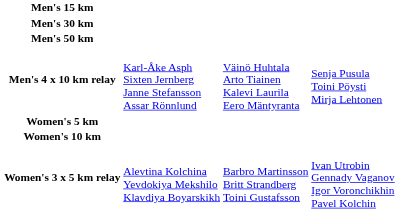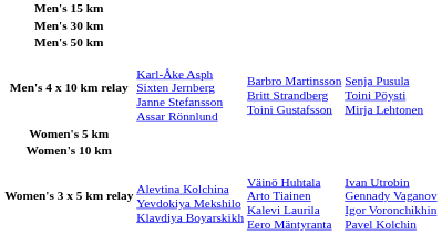 <table>
 <tr>
 <th scope="row">Men's 15 km<br></th>
 <td></td>
 <td></td>
 <td></td>
 </tr>
 <tr>
 <th scope="row">Men's 30 km<br></th>
 <td></td>
 <td></td>
 <td></td>
 </tr>
 <tr>
 <th scope="row">Men's 50 km<br></th>
 <td></td>
 <td></td>
 <td></td>
 </tr>
 <tr>
 <th scope="row">Men's 4 x 10 km relay<br></th>
 <td><br><a href='#'>Karl-Åke Asph</a><br><a href='#'>Sixten Jernberg</a><br><a href='#'>Janne Stefansson</a><br><a href='#'>Assar Rönnlund</a></td>
-<td><br><a href='#'>Väinö Huhtala</a><br><a href='#'>Arto Tiainen</a><br><a href='#'>Kalevi Laurila</a><br><a href='#'>Eero Mäntyranta</a></td>
+<td><br><a href='#'>Barbro Martinsson</a><br><a href='#'>Britt Strandberg</a><br><a href='#'>Toini Gustafsson</a></td>
 <td><br><a href='#'>Senja Pusula</a><br><a href='#'>Toini Pöysti</a><br><a href='#'>Mirja Lehtonen</a></td>
 </tr>
 <tr>
 <th scope="row">Women's 5 km<br></th>
 <td></td>
 <td></td>
 <td></td>
 </tr>
 <tr>
 <th scope="row">Women's 10 km<br></th>
 <td></td>
 <td></td>
 <td></td>
 </tr>
 <tr>
 <th scope="row">Women's 3 x 5 km relay<br></th>
 <td><br><a href='#'>Alevtina Kolchina</a><br><a href='#'>Yevdokiya Mekshilo</a><br><a href='#'>Klavdiya Boyarskikh</a></td>
-<td><br><a href='#'>Barbro Martinsson</a><br><a href='#'>Britt Strandberg</a><br><a href='#'>Toini Gustafsson</a></td>
+<td><br><a href='#'>Väinö Huhtala</a><br><a href='#'>Arto Tiainen</a><br><a href='#'>Kalevi Laurila</a><br><a href='#'>Eero Mäntyranta</a></td>
 <td><br><a href='#'>Ivan Utrobin</a><br><a href='#'>Gennady Vaganov</a><br><a href='#'>Igor Voronchikhin</a><br><a href='#'>Pavel Kolchin</a></td>
 </tr>
 </table>
